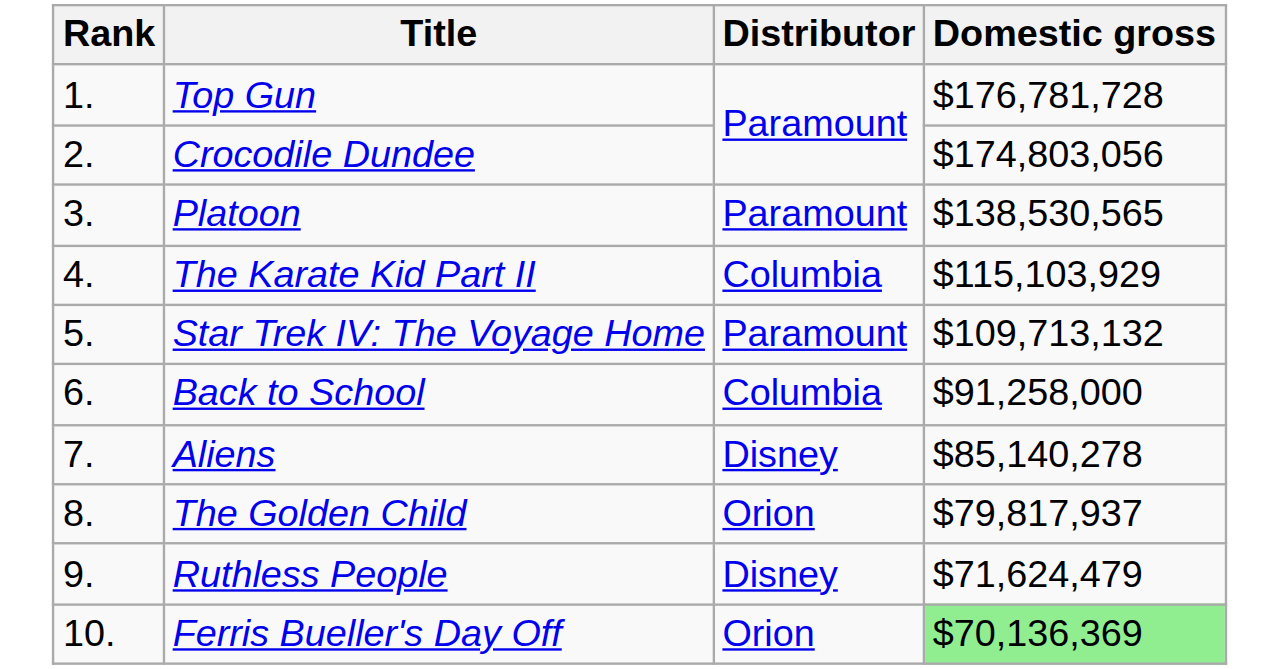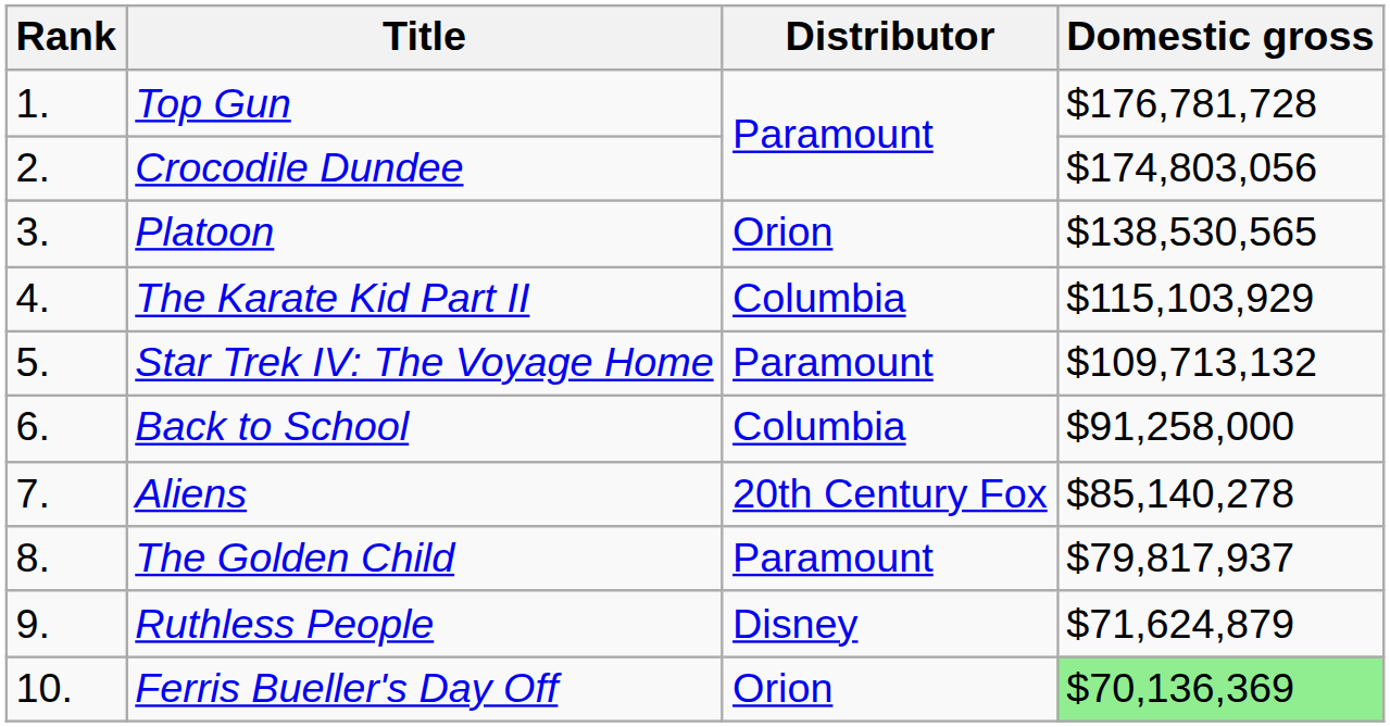 <table class="wikitable sortable" style="margin:auto; margin:auto;">
 <tr>
 <th>Rank</th>
 <th>Title</th>
 <th>Distributor</th>
 <th>Domestic gross</th>
 </tr>
 <tr>
 <td>1.</td>
 <td><em><a href='#'>Top Gun</a></em></td>
 <td rowspan="2"><a href='#'>Paramount</a></td>
 <td>$176,781,728</td>
 </tr>
 <tr>
 <td>2.</td>
 <td><em><a href='#'>Crocodile Dundee</a></em></td>
 <td>$174,803,056</td>
 </tr>
 <tr>
 <td>3.</td>
 <td><em><a href='#'>Platoon</a></em></td>
-<td><a href='#'>Paramount</a></td>
+<td><a href='#'>Orion</a></td>
 <td>$138,530,565</td>
 </tr>
 <tr>
 <td>4.</td>
 <td><em><a href='#'>The Karate Kid Part II</a></em></td>
 <td><a href='#'>Columbia</a></td>
 <td>$115,103,929</td>
 </tr>
 <tr>
 <td>5.</td>
 <td><em><a href='#'>Star Trek IV: The Voyage Home</a></em></td>
 <td><a href='#'>Paramount</a></td>
 <td>$109,713,132</td>
 </tr>
 <tr>
 <td>6.</td>
 <td><em><a href='#'>Back to School</a></em></td>
 <td><a href='#'>Columbia</a></td>
 <td>$91,258,000</td>
 </tr>
 <tr>
 <td>7.</td>
 <td><em><a href='#'>Aliens</a></em></td>
-<td><a href='#'>Disney</a></td>
+<td><a href='#'>20th Century Fox</a></td>
 <td>$85,140,278</td>
 </tr>
 <tr>
 <td>8.</td>
 <td><em><a href='#'>The Golden Child</a></em></td>
-<td><a href='#'>Orion</a></td>
+<td><a href='#'>Paramount</a></td>
 <td>$79,817,937</td>
 </tr>
 <tr>
 <td>9.</td>
 <td><em><a href='#'>Ruthless People</a></em></td>
 <td><a href='#'>Disney</a></td>
-<td>$71,624,479</td>
+<td>$71,624,879</td>
 </tr>
 <tr>
 <td>10.</td>
 <td><em><a href='#'>Ferris Bueller's Day Off</a></em></td>
 <td><a href='#'>Orion</a></td>
 <td style="background: lightgreen;">$70,136,369</td>
 </tr>
 </table>
